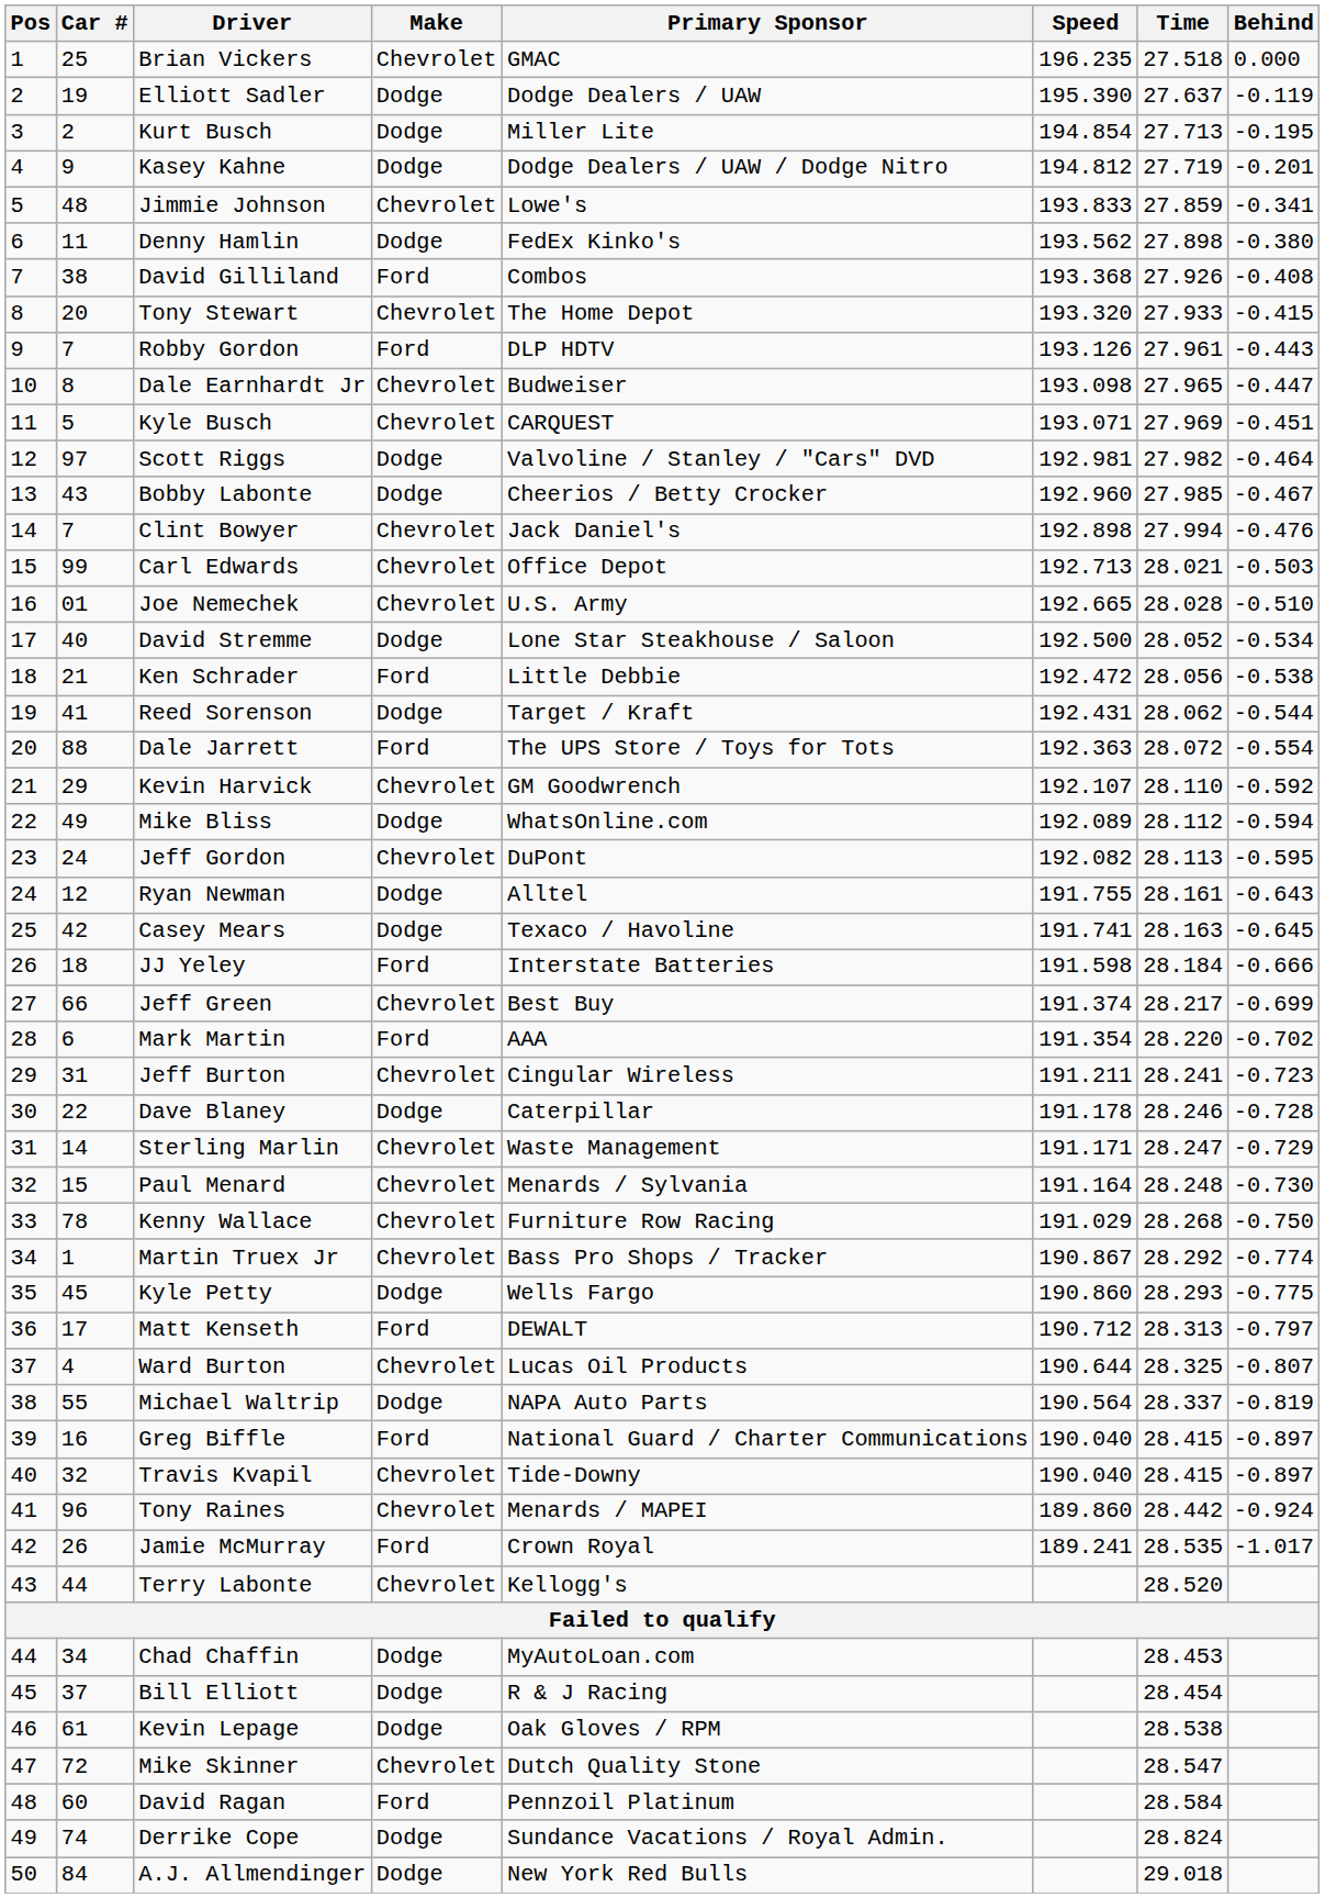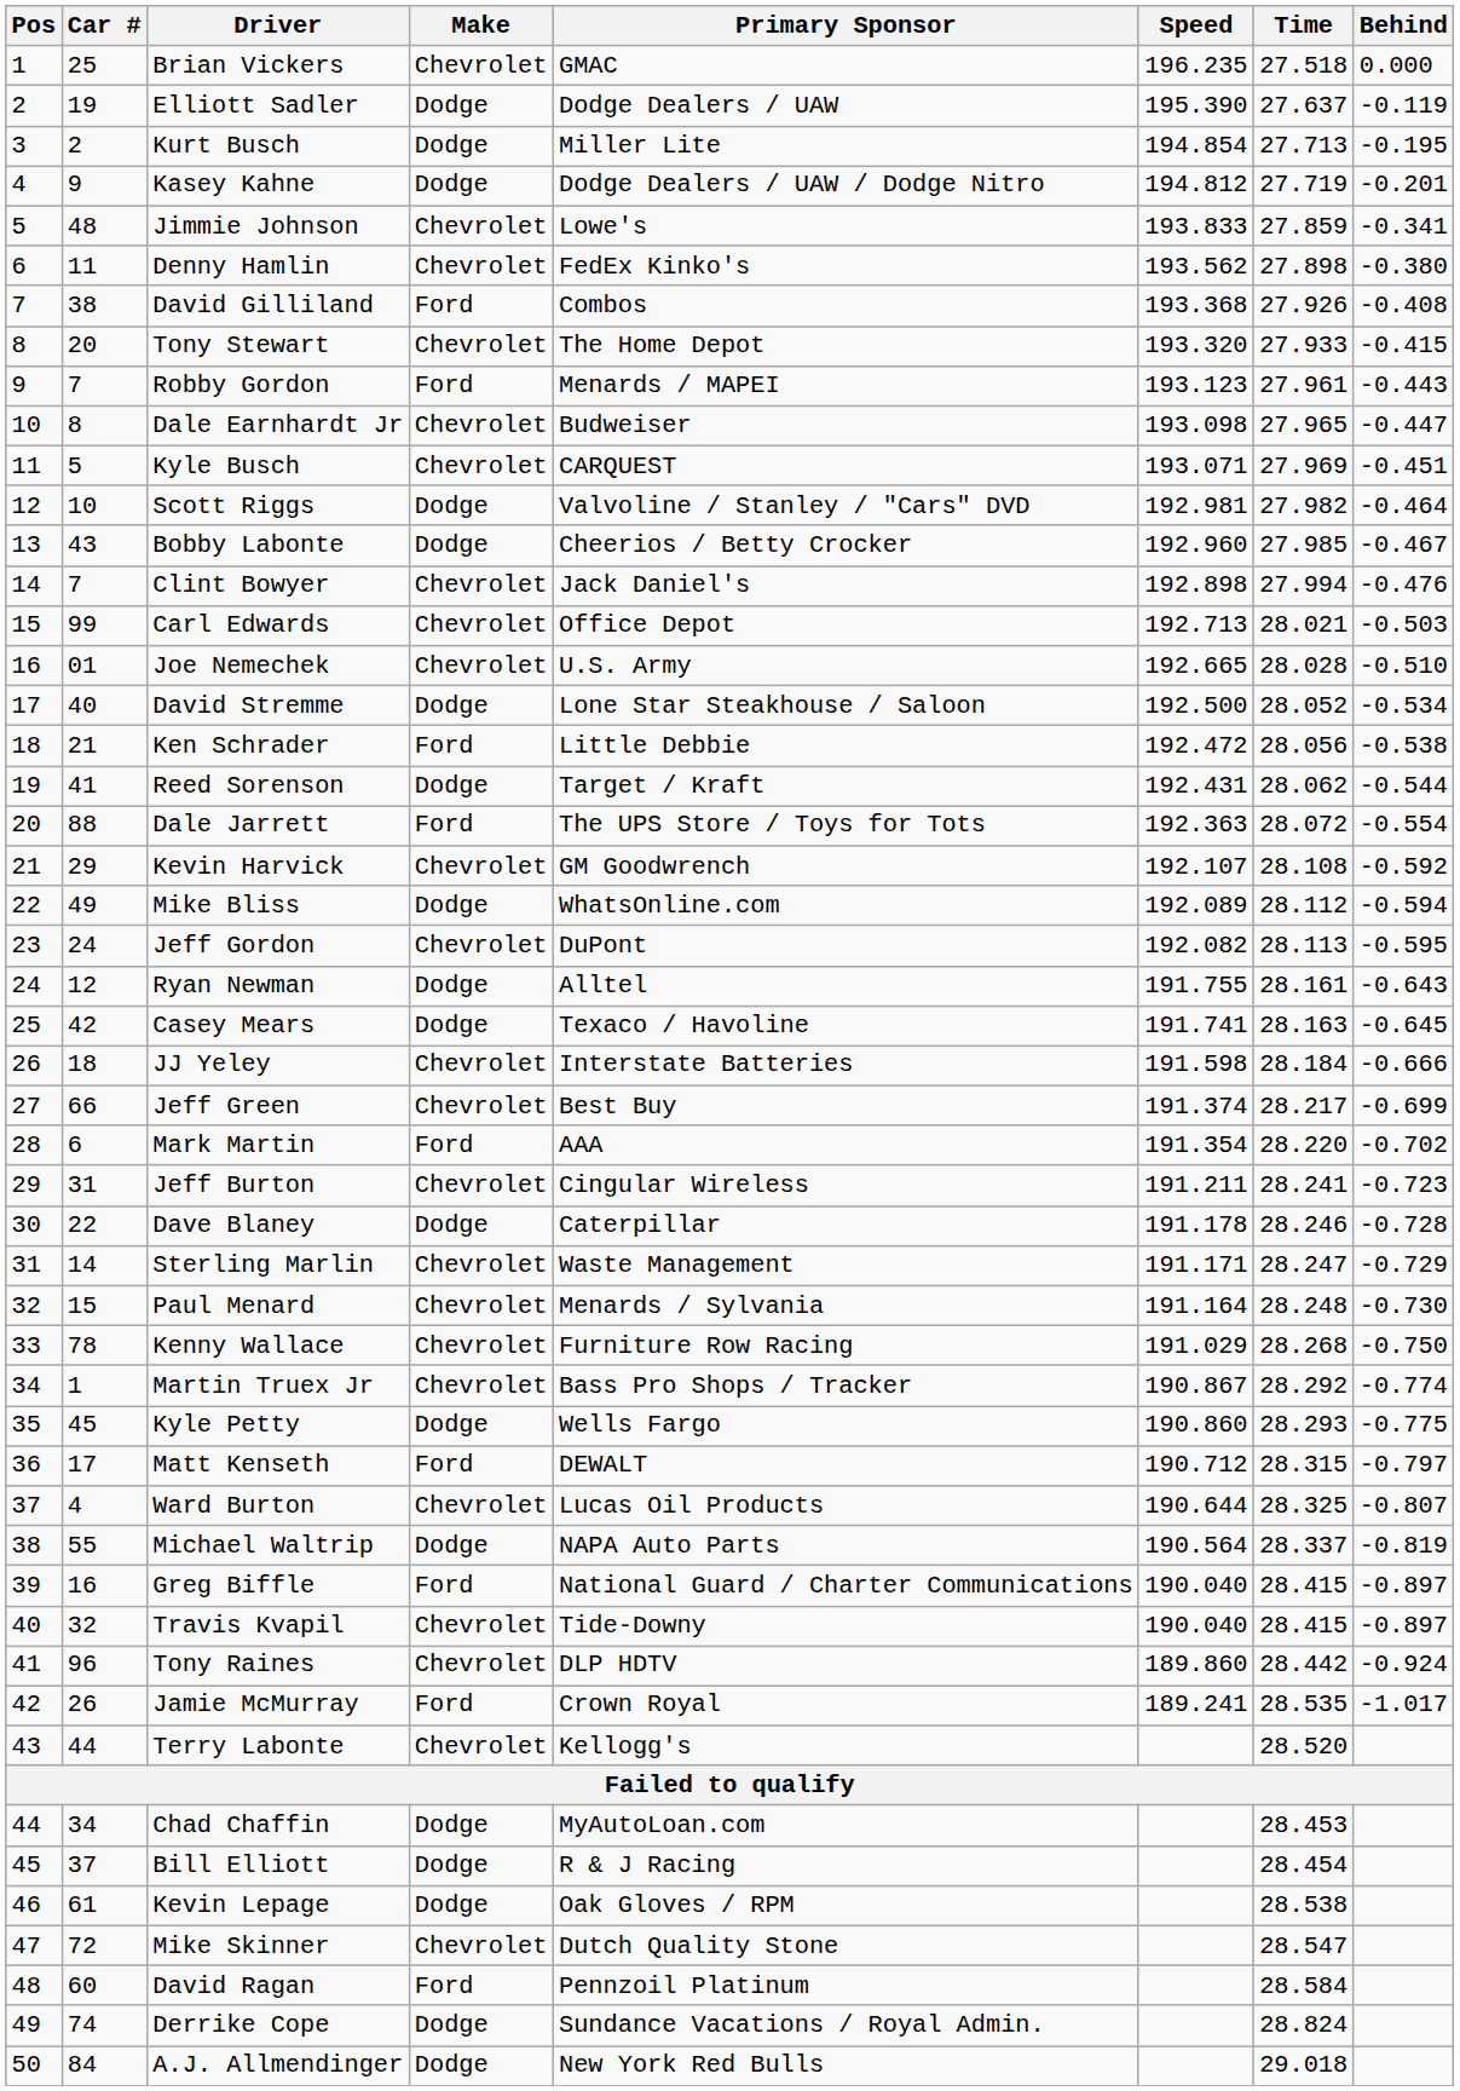 <table class="wikitable">
 <tr>
 <th colspan="1" rowspan="1">Pos</th>
 <th colspan="1" rowspan="1">Car #</th>
 <th colspan="1" rowspan="1">Driver</th>
 <th colspan="1" rowspan="1">Make</th>
 <th colspan="1" rowspan="1">Primary Sponsor</th>
 <th colspan="1" rowspan="1">Speed</th>
 <th colspan="1" rowspan="1">Time</th>
 <th colspan="1" rowspan="1">Behind</th>
 </tr>
 <tr>
 <td>1</td>
 <td>25</td>
 <td>Brian Vickers</td>
 <td>Chevrolet</td>
 <td>GMAC</td>
 <td>196.235</td>
 <td>27.518</td>
 <td>0.000</td>
 </tr>
 <tr>
 <td>2</td>
 <td>19</td>
 <td>Elliott Sadler</td>
 <td>Dodge</td>
 <td>Dodge Dealers / UAW</td>
 <td>195.390</td>
 <td>27.637</td>
 <td>-0.119</td>
 </tr>
 <tr>
 <td>3</td>
 <td>2</td>
 <td>Kurt Busch</td>
 <td>Dodge</td>
 <td>Miller Lite</td>
 <td>194.854</td>
 <td>27.713</td>
 <td>-0.195</td>
 </tr>
 <tr>
 <td>4</td>
 <td>9</td>
 <td>Kasey Kahne</td>
 <td>Dodge</td>
 <td>Dodge Dealers / UAW / Dodge Nitro</td>
 <td>194.812</td>
 <td>27.719</td>
 <td>-0.201</td>
 </tr>
 <tr>
 <td>5</td>
 <td>48</td>
 <td>Jimmie Johnson</td>
 <td>Chevrolet</td>
 <td>Lowe's</td>
 <td>193.833</td>
 <td>27.859</td>
 <td>-0.341</td>
 </tr>
 <tr>
 <td>6</td>
 <td>11</td>
 <td>Denny Hamlin</td>
-<td>Dodge</td>
+<td>Chevrolet</td>
 <td>FedEx Kinko's</td>
 <td>193.562</td>
 <td>27.898</td>
 <td>-0.380</td>
 </tr>
 <tr>
 <td>7</td>
 <td>38</td>
 <td>David Gilliland</td>
 <td>Ford</td>
 <td>Combos</td>
 <td>193.368</td>
 <td>27.926</td>
 <td>-0.408</td>
 </tr>
 <tr>
 <td>8</td>
 <td>20</td>
 <td>Tony Stewart</td>
 <td>Chevrolet</td>
 <td>The Home Depot</td>
 <td>193.320</td>
 <td>27.933</td>
 <td>-0.415</td>
 </tr>
 <tr>
 <td>9</td>
 <td>7</td>
 <td>Robby Gordon</td>
 <td>Ford</td>
-<td>DLP HDTV</td>
-<td>193.126</td>
+<td>Menards / MAPEI</td>
+<td>193.123</td>
 <td>27.961</td>
 <td>-0.443</td>
 </tr>
 <tr>
 <td>10</td>
 <td>8</td>
 <td>Dale Earnhardt Jr</td>
 <td>Chevrolet</td>
 <td>Budweiser</td>
 <td>193.098</td>
 <td>27.965</td>
 <td>-0.447</td>
 </tr>
 <tr>
 <td>11</td>
 <td>5</td>
 <td>Kyle Busch</td>
 <td>Chevrolet</td>
 <td>CARQUEST</td>
 <td>193.071</td>
 <td>27.969</td>
 <td>-0.451</td>
 </tr>
 <tr>
 <td>12</td>
-<td>97</td>
+<td>10</td>
 <td>Scott Riggs</td>
 <td>Dodge</td>
 <td>Valvoline / Stanley / "Cars" DVD</td>
 <td>192.981</td>
 <td>27.982</td>
 <td>-0.464</td>
 </tr>
 <tr>
 <td>13</td>
 <td>43</td>
 <td>Bobby Labonte</td>
 <td>Dodge</td>
 <td>Cheerios / Betty Crocker</td>
 <td>192.960</td>
 <td>27.985</td>
 <td>-0.467</td>
 </tr>
 <tr>
 <td>14</td>
 <td>7</td>
 <td>Clint Bowyer</td>
 <td>Chevrolet</td>
 <td>Jack Daniel's</td>
 <td>192.898</td>
 <td>27.994</td>
 <td>-0.476</td>
 </tr>
 <tr>
 <td>15</td>
 <td>99</td>
 <td>Carl Edwards</td>
 <td>Chevrolet</td>
 <td>Office Depot</td>
 <td>192.713</td>
 <td>28.021</td>
 <td>-0.503</td>
 </tr>
 <tr>
 <td>16</td>
 <td>01</td>
 <td>Joe Nemechek</td>
 <td>Chevrolet</td>
 <td>U.S. Army</td>
 <td>192.665</td>
 <td>28.028</td>
 <td>-0.510</td>
 </tr>
 <tr>
 <td>17</td>
 <td>40</td>
 <td>David Stremme</td>
 <td>Dodge</td>
 <td>Lone Star Steakhouse / Saloon</td>
 <td>192.500</td>
 <td>28.052</td>
 <td>-0.534</td>
 </tr>
 <tr>
 <td>18</td>
 <td>21</td>
 <td>Ken Schrader</td>
 <td>Ford</td>
 <td>Little Debbie</td>
 <td>192.472</td>
 <td>28.056</td>
 <td>-0.538</td>
 </tr>
 <tr>
 <td>19</td>
 <td>41</td>
 <td>Reed Sorenson</td>
 <td>Dodge</td>
 <td>Target / Kraft</td>
 <td>192.431</td>
 <td>28.062</td>
 <td>-0.544</td>
 </tr>
 <tr>
 <td>20</td>
 <td>88</td>
 <td>Dale Jarrett</td>
 <td>Ford</td>
 <td>The UPS Store / Toys for Tots</td>
 <td>192.363</td>
 <td>28.072</td>
 <td>-0.554</td>
 </tr>
 <tr>
 <td>21</td>
 <td>29</td>
 <td>Kevin Harvick</td>
 <td>Chevrolet</td>
 <td>GM Goodwrench</td>
 <td>192.107</td>
-<td>28.110</td>
+<td>28.108</td>
 <td>-0.592</td>
 </tr>
 <tr>
 <td>22</td>
 <td>49</td>
 <td>Mike Bliss</td>
 <td>Dodge</td>
 <td>WhatsOnline.com</td>
 <td>192.089</td>
 <td>28.112</td>
 <td>-0.594</td>
 </tr>
 <tr>
 <td>23</td>
 <td>24</td>
 <td>Jeff Gordon</td>
 <td>Chevrolet</td>
 <td>DuPont</td>
 <td>192.082</td>
 <td>28.113</td>
 <td>-0.595</td>
 </tr>
 <tr>
 <td>24</td>
 <td>12</td>
 <td>Ryan Newman</td>
 <td>Dodge</td>
 <td>Alltel</td>
 <td>191.755</td>
 <td>28.161</td>
 <td>-0.643</td>
 </tr>
 <tr>
 <td>25</td>
 <td>42</td>
 <td>Casey Mears</td>
 <td>Dodge</td>
 <td>Texaco / Havoline</td>
 <td>191.741</td>
 <td>28.163</td>
 <td>-0.645</td>
 </tr>
 <tr>
 <td>26</td>
 <td>18</td>
 <td>JJ Yeley</td>
-<td>Ford</td>
+<td>Chevrolet</td>
 <td>Interstate Batteries</td>
 <td>191.598</td>
 <td>28.184</td>
 <td>-0.666</td>
 </tr>
 <tr>
 <td>27</td>
 <td>66</td>
 <td>Jeff Green</td>
 <td>Chevrolet</td>
 <td>Best Buy</td>
 <td>191.374</td>
 <td>28.217</td>
 <td>-0.699</td>
 </tr>
 <tr>
 <td>28</td>
 <td>6</td>
 <td>Mark Martin</td>
 <td>Ford</td>
 <td>AAA</td>
 <td>191.354</td>
 <td>28.220</td>
 <td>-0.702</td>
 </tr>
 <tr>
 <td>29</td>
 <td>31</td>
 <td>Jeff Burton</td>
 <td>Chevrolet</td>
 <td>Cingular Wireless</td>
 <td>191.211</td>
 <td>28.241</td>
 <td>-0.723</td>
 </tr>
 <tr>
 <td>30</td>
 <td>22</td>
 <td>Dave Blaney</td>
 <td>Dodge</td>
 <td>Caterpillar</td>
 <td>191.178</td>
 <td>28.246</td>
 <td>-0.728</td>
 </tr>
 <tr>
 <td>31</td>
 <td>14</td>
 <td>Sterling Marlin</td>
 <td>Chevrolet</td>
 <td>Waste Management</td>
 <td>191.171</td>
 <td>28.247</td>
 <td>-0.729</td>
 </tr>
 <tr>
 <td>32</td>
 <td>15</td>
 <td>Paul Menard</td>
 <td>Chevrolet</td>
 <td>Menards / Sylvania</td>
 <td>191.164</td>
 <td>28.248</td>
 <td>-0.730</td>
 </tr>
 <tr>
 <td>33</td>
 <td>78</td>
 <td>Kenny Wallace</td>
 <td>Chevrolet</td>
 <td>Furniture Row Racing</td>
 <td>191.029</td>
 <td>28.268</td>
 <td>-0.750</td>
 </tr>
 <tr>
 <td>34</td>
 <td>1</td>
 <td>Martin Truex Jr</td>
 <td>Chevrolet</td>
 <td>Bass Pro Shops / Tracker</td>
 <td>190.867</td>
 <td>28.292</td>
 <td>-0.774</td>
 </tr>
 <tr>
 <td>35</td>
 <td>45</td>
 <td>Kyle Petty</td>
 <td>Dodge</td>
 <td>Wells Fargo</td>
 <td>190.860</td>
 <td>28.293</td>
 <td>-0.775</td>
 </tr>
 <tr>
 <td>36</td>
 <td>17</td>
 <td>Matt Kenseth</td>
 <td>Ford</td>
 <td>DEWALT</td>
 <td>190.712</td>
-<td>28.313</td>
+<td>28.315</td>
 <td>-0.797</td>
 </tr>
 <tr>
 <td>37</td>
 <td>4</td>
 <td>Ward Burton</td>
 <td>Chevrolet</td>
 <td>Lucas Oil Products</td>
 <td>190.644</td>
 <td>28.325</td>
 <td>-0.807</td>
 </tr>
 <tr>
 <td>38</td>
 <td>55</td>
 <td>Michael Waltrip</td>
 <td>Dodge</td>
 <td>NAPA Auto Parts</td>
 <td>190.564</td>
 <td>28.337</td>
 <td>-0.819</td>
 </tr>
 <tr>
 <td>39</td>
 <td>16</td>
 <td>Greg Biffle</td>
 <td>Ford</td>
 <td>National Guard / Charter Communications</td>
 <td>190.040</td>
 <td>28.415</td>
 <td>-0.897</td>
 </tr>
 <tr>
 <td>40</td>
 <td>32</td>
 <td>Travis Kvapil</td>
 <td>Chevrolet</td>
 <td>Tide-Downy</td>
 <td>190.040</td>
 <td>28.415</td>
 <td>-0.897</td>
 </tr>
 <tr>
 <td>41</td>
 <td>96</td>
 <td>Tony Raines</td>
 <td>Chevrolet</td>
-<td>Menards / MAPEI</td>
+<td>DLP HDTV</td>
 <td>189.860</td>
 <td>28.442</td>
 <td>-0.924</td>
 </tr>
 <tr>
 <td>42</td>
 <td>26</td>
 <td>Jamie McMurray</td>
 <td>Ford</td>
 <td>Crown Royal</td>
 <td>189.241</td>
 <td>28.535</td>
 <td>-1.017</td>
 </tr>
 <tr>
 <td>43</td>
 <td>44</td>
 <td>Terry Labonte</td>
 <td>Chevrolet</td>
 <td>Kellogg's</td>
 <td></td>
 <td>28.520</td>
 <td></td>
 </tr>
 <tr>
 <th colspan="8">Failed to qualify</th>
 </tr>
 <tr>
 <td>44</td>
 <td>34</td>
 <td>Chad Chaffin</td>
 <td>Dodge</td>
 <td>MyAutoLoan.com</td>
 <td></td>
 <td>28.453</td>
 <td></td>
 </tr>
 <tr>
 <td>45</td>
 <td>37</td>
 <td>Bill Elliott</td>
 <td>Dodge</td>
 <td>R & J Racing</td>
 <td></td>
 <td>28.454</td>
 <td></td>
 </tr>
 <tr>
 <td>46</td>
 <td>61</td>
 <td>Kevin Lepage</td>
 <td>Dodge</td>
 <td>Oak Gloves / RPM</td>
 <td></td>
 <td>28.538</td>
 <td></td>
 </tr>
 <tr>
 <td>47</td>
 <td>72</td>
 <td>Mike Skinner</td>
 <td>Chevrolet</td>
 <td>Dutch Quality Stone</td>
 <td></td>
 <td>28.547</td>
 <td></td>
 </tr>
 <tr>
 <td>48</td>
 <td>60</td>
 <td>David Ragan</td>
 <td>Ford</td>
 <td>Pennzoil Platinum</td>
 <td></td>
 <td>28.584</td>
 <td></td>
 </tr>
 <tr>
 <td>49</td>
 <td>74</td>
 <td>Derrike Cope</td>
 <td>Dodge</td>
 <td>Sundance Vacations / Royal Admin.</td>
 <td></td>
 <td>28.824</td>
 <td></td>
 </tr>
 <tr>
 <td>50</td>
 <td>84</td>
 <td>A.J. Allmendinger</td>
 <td>Dodge</td>
 <td>New York Red Bulls</td>
 <td></td>
 <td>29.018</td>
 <td></td>
 </tr>
 </table>
